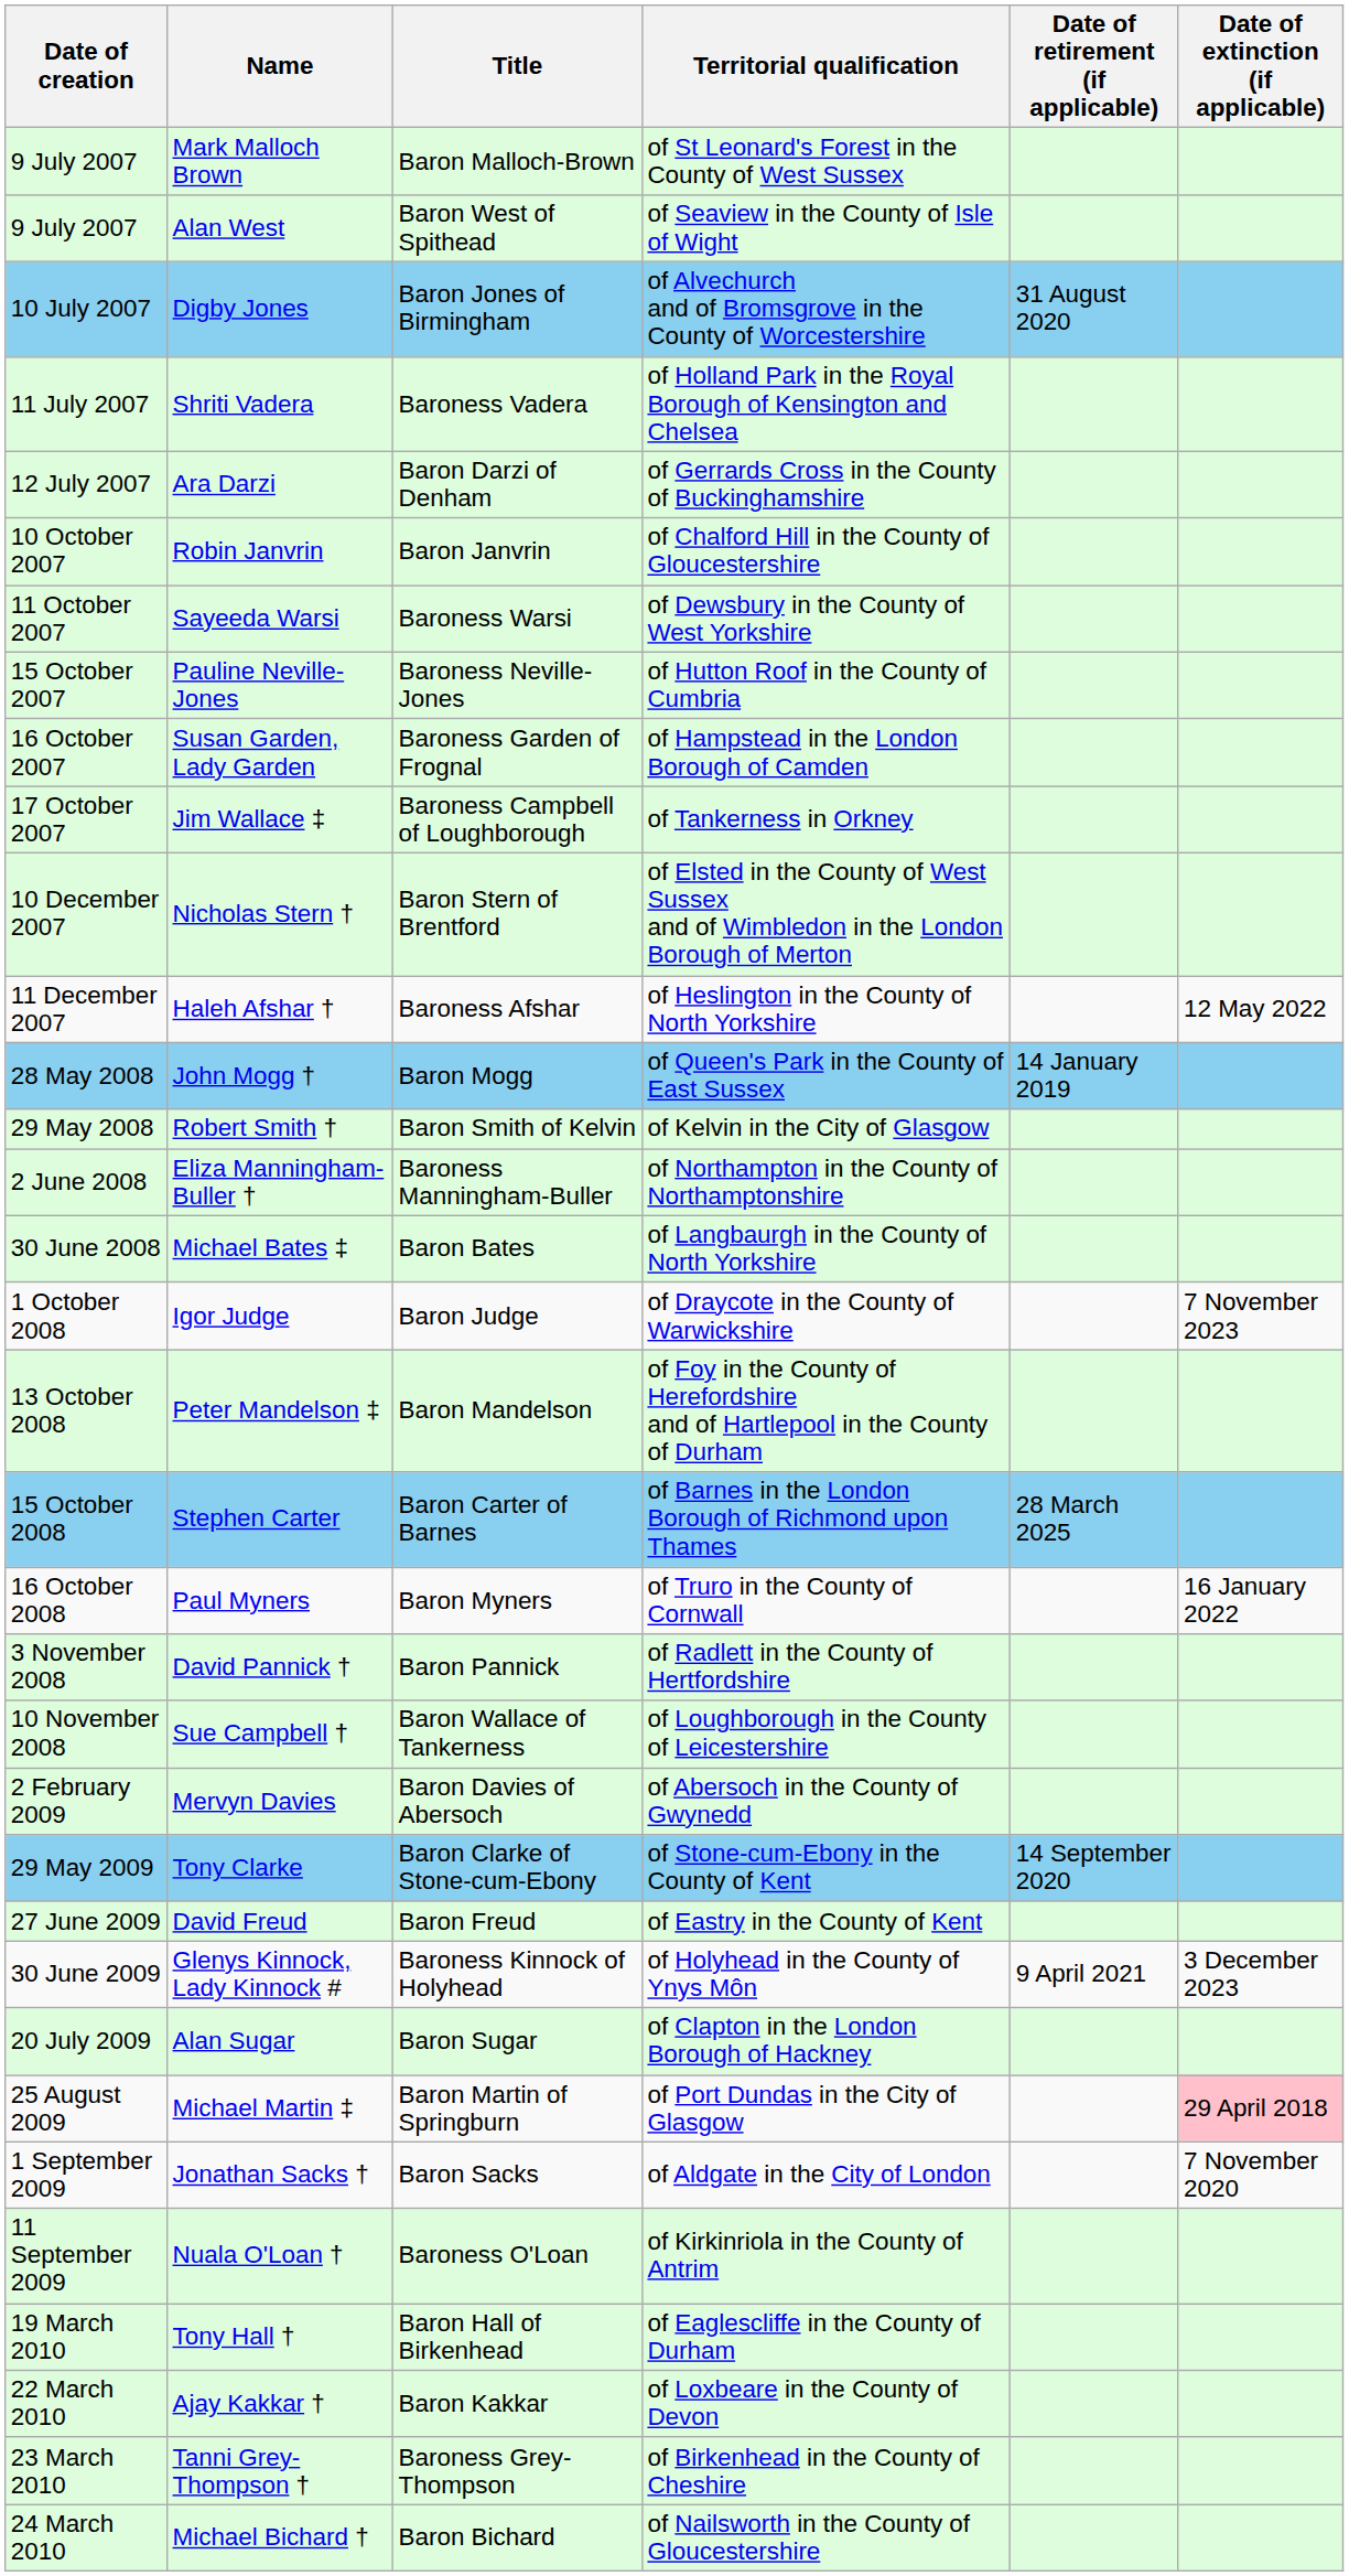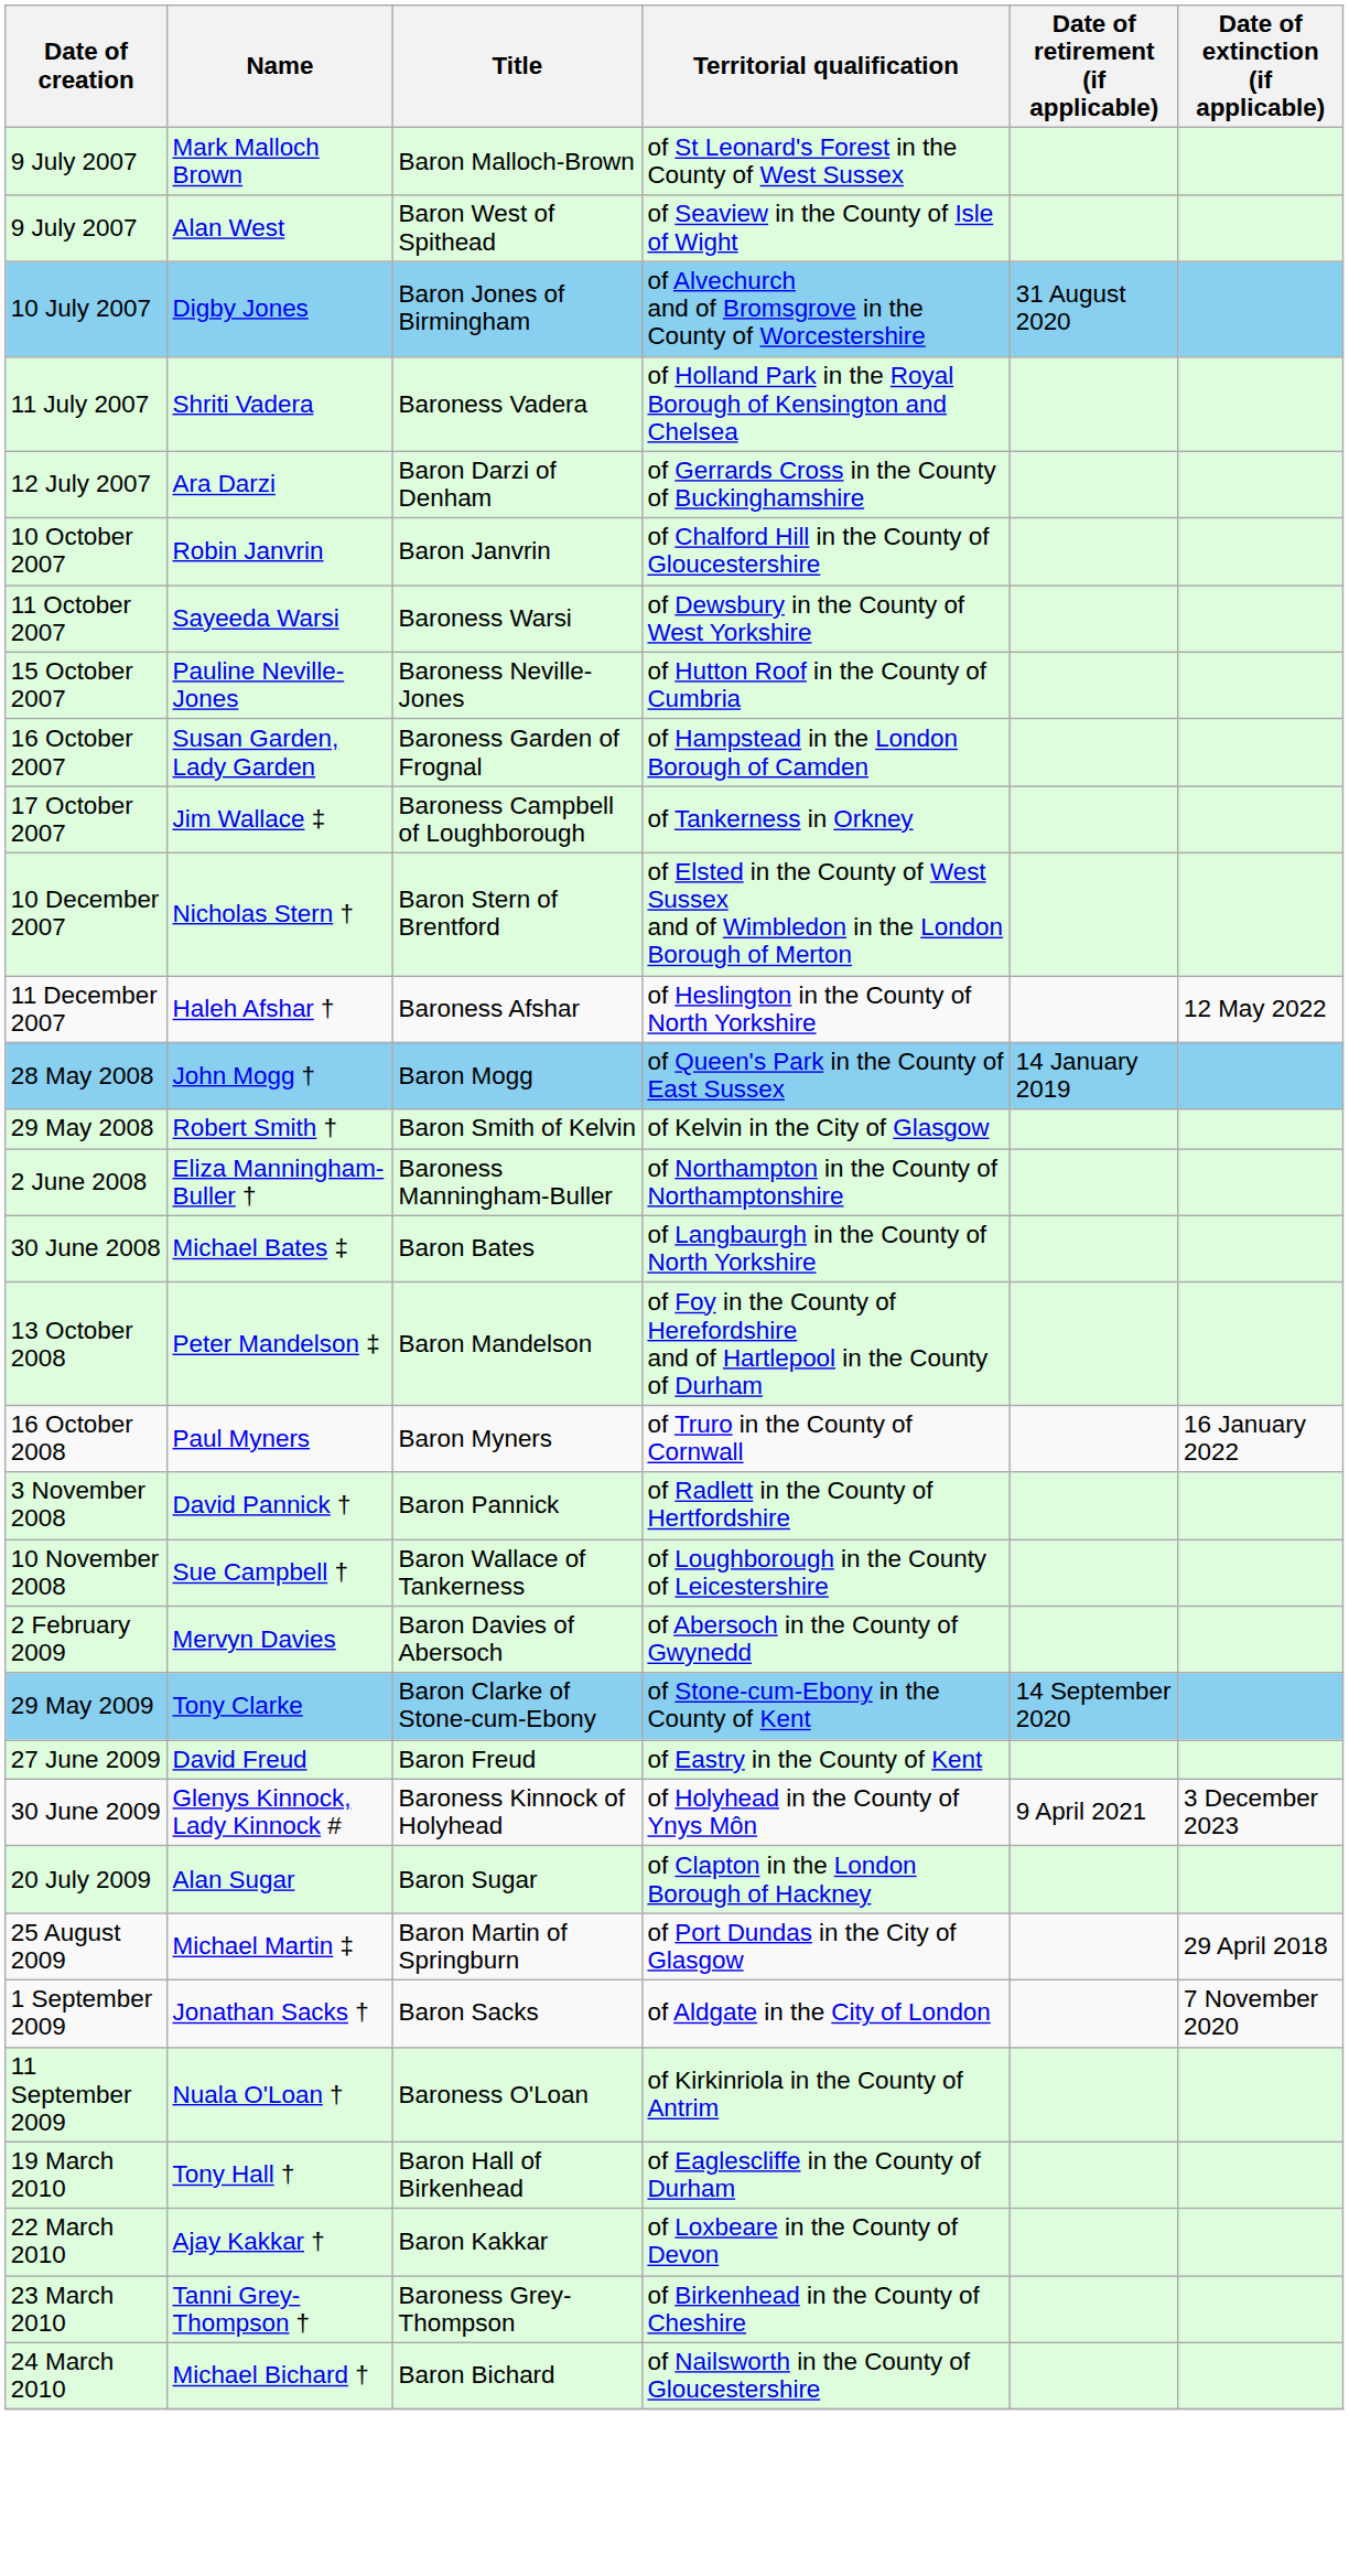 <table class="wikitable sortable sticky-header">
 <tr>
 <th>Date of creation</th>
 <th>Name</th>
 <th>Title</th>
 <th>Territorial qualification</th>
 <th>Date of retirement<br>(if applicable)</th>
 <th>Date of extinction<br>(if applicable)</th>
 </tr>
 <tr id="Baron" scope=row style="background:#DDFDDD">
 <td>9 July 2007</td>
 <td><a href='#'>Mark Malloch Brown</a></td>
 <td>Baron Malloch-Brown</td>
 <td>of <a href='#'>St Leonard's Forest</a> in the County of <a href='#'>West Sussex</a></td>
 <td></td>
 <td></td>
 </tr>
 <tr id="Baron" scope=row style="background:#DDFDDD">
 <td>9 July 2007</td>
 <td><a href='#'>Alan West</a></td>
 <td>Baron West of Spithead</td>
 <td>of <a href='#'>Seaview</a> in the County of <a href='#'>Isle of Wight</a></td>
 <td></td>
 <td></td>
 </tr>
 <tr id="Baron Jones of Birmingham" scope=row style="background:#89CFF0">
 <td>10 July 2007</td>
 <td><a href='#'>Digby Jones</a></td>
 <td>Baron Jones of Birmingham</td>
 <td>of <a href='#'>Alvechurch</a><br>and of <a href='#'>Bromsgrove</a> in the County of <a href='#'>Worcestershire</a></td>
 <td>31 August 2020 </td>
 <td></td>
 </tr>
 <tr id="Baron" scope=row style="background:#DDFDDD">
 <td>11 July 2007</td>
 <td><a href='#'>Shriti Vadera</a></td>
 <td>Baroness Vadera</td>
 <td>of <a href='#'>Holland Park</a> in the <a href='#'>Royal Borough of Kensington and Chelsea</a></td>
 <td></td>
 <td></td>
 </tr>
 <tr id="Baron" scope=row style="background:#DDFDDD">
 <td>12 July 2007</td>
 <td><a href='#'>Ara Darzi</a></td>
 <td>Baron Darzi of Denham</td>
 <td>of <a href='#'>Gerrards Cross</a> in the County of <a href='#'>Buckinghamshire</a></td>
 <td></td>
 <td></td>
 </tr>
 <tr id="Baron" scope=row style="background:#DDFDDD">
 <td>10 October 2007</td>
 <td><a href='#'>Robin Janvrin</a></td>
 <td>Baron Janvrin</td>
 <td>of <a href='#'>Chalford Hill</a> in the County of <a href='#'>Gloucestershire</a></td>
 <td></td>
 <td></td>
 </tr>
 <tr id="Baron" scope=row style="background:#DDFDDD">
 <td>11 October 2007</td>
 <td><a href='#'>Sayeeda Warsi</a></td>
 <td>Baroness Warsi</td>
 <td>of <a href='#'>Dewsbury</a> in the County of <a href='#'>West Yorkshire</a></td>
 <td></td>
 <td></td>
 </tr>
 <tr id="Baron" scope=row style="background:#DDFDDD">
 <td>15 October 2007</td>
 <td><a href='#'>Pauline Neville-Jones</a></td>
 <td>Baroness Neville-Jones</td>
 <td>of <a href='#'>Hutton Roof</a> in the County of <a href='#'>Cumbria</a></td>
 <td></td>
 <td></td>
 </tr>
 <tr id="Baron" scope=row style="background:#DDFDDD">
 <td>16 October 2007</td>
 <td><a href='#'>Susan Garden, Lady Garden</a> </td>
 <td>Baroness Garden of Frognal</td>
 <td>of <a href='#'>Hampstead</a> in the <a href='#'>London Borough of Camden</a></td>
 <td></td>
 <td></td>
 </tr>
 <tr id="Baron" scope=row style="background:#DDFDDD">
 <td>17 October 2007</td>
 <td><a href='#'>Jim Wallace</a> ‡</td>
 <td>Baroness Campbell of Loughborough</td>
 <td>of <a href='#'>Tankerness</a> in <a href='#'>Orkney</a></td>
 <td></td>
 <td></td>
 </tr>
 <tr id="Baron" scope=row style="background:#DDFDDD">
 <td>10 December 2007</td>
 <td><a href='#'>Nicholas Stern</a> †</td>
 <td>Baron Stern of Brentford</td>
 <td>of <a href='#'>Elsted</a> in the County of <a href='#'>West Sussex</a><br>and of <a href='#'>Wimbledon</a> in the <a href='#'>London Borough of Merton</a></td>
 <td></td>
 <td></td>
 </tr>
 <tr>
 <td>11 December 2007</td>
 <td><a href='#'>Haleh Afshar</a> †</td>
 <td>Baroness Afshar</td>
 <td>of <a href='#'>Heslington</a> in the County of <a href='#'>North Yorkshire</a></td>
 <td></td>
 <td>12 May 2022</td>
 </tr>
 <tr id="Baron Mogg" scope=row style="background:#89CFF0">
 <td>28 May 2008</td>
 <td><a href='#'>John Mogg</a> †</td>
 <td>Baron Mogg</td>
 <td>of <a href='#'>Queen's Park</a> in the County of <a href='#'>East Sussex</a></td>
 <td>14 January 2019 </td>
 <td></td>
 </tr>
 <tr id="Baron" scope=row style="background:#DDFDDD">
 <td>29 May 2008</td>
 <td><a href='#'>Robert Smith</a> †</td>
 <td>Baron Smith of Kelvin</td>
 <td>of Kelvin in the City of <a href='#'>Glasgow</a></td>
 <td></td>
 <td></td>
 </tr>
 <tr id="Baron" scope=row style="background:#DDFDDD">
 <td>2 June 2008</td>
 <td><a href='#'>Eliza Manningham-Buller</a> † </td>
 <td>Baroness Manningham-Buller</td>
 <td>of <a href='#'>Northampton</a> in the County of <a href='#'>Northamptonshire</a></td>
 <td></td>
 <td></td>
 </tr>
 <tr id="Baron" scope=row style="background:#DDFDDD">
 <td>30 June 2008</td>
 <td><a href='#'>Michael Bates</a> ‡</td>
 <td>Baron Bates</td>
 <td>of <a href='#'>Langbaurgh</a> in the County of <a href='#'>North Yorkshire</a></td>
 <td></td>
 <td></td>
 </tr>
-<tr>
-<td>1 October 2008</td>
-<td><a href='#'>Igor Judge</a></td>
-<td>Baron Judge</td>
-<td>of <a href='#'>Draycote</a> in the County of <a href='#'>Warwickshire</a></td>
-<td></td>
-<td>7 November 2023</td>
-</tr>
 <tr id="Baron" scope=row style="background:#DDFDDD">
 <td>13 October 2008</td>
 <td><a href='#'>Peter Mandelson</a> ‡</td>
 <td>Baron Mandelson</td>
 <td>of <a href='#'>Foy</a> in the County of <a href='#'>Herefordshire</a><br>and of <a href='#'>Hartlepool</a> in the County of <a href='#'>Durham</a></td>
 <td></td>
-<td></td>
-</tr>
-<tr id="Baron Carter of Barnes" scope=row style="background:#89CFF0">
-<td>15 October 2008</td>
-<td><a href='#'>Stephen Carter</a></td>
-<td>Baron Carter of Barnes</td>
-<td>of <a href='#'>Barnes</a> in the <a href='#'>London Borough of Richmond upon Thames</a></td>
-<td>28 March 2025 </td>
 <td></td>
 </tr>
 <tr>
 <td>16 October 2008</td>
 <td><a href='#'>Paul Myners</a></td>
 <td>Baron Myners</td>
 <td>of <a href='#'>Truro</a> in the County of <a href='#'>Cornwall</a></td>
 <td></td>
 <td>16 January 2022</td>
 </tr>
 <tr id="Baron" scope=row style="background:#DDFDDD">
 <td>3 November 2008</td>
 <td><a href='#'>David Pannick</a> †</td>
 <td>Baron Pannick</td>
 <td>of <a href='#'>Radlett</a> in the County of <a href='#'>Hertfordshire</a></td>
 <td></td>
 <td></td>
 </tr>
 <tr id="Baron" scope=row style="background:#DDFDDD">
 <td>10 November 2008</td>
 <td><a href='#'>Sue Campbell</a> †</td>
 <td>Baron Wallace of Tankerness</td>
 <td>of <a href='#'>Loughborough</a> in the County of <a href='#'>Leicestershire</a></td>
 <td></td>
 <td></td>
 </tr>
 <tr id="Baron" scope=row style="background:#DDFDDD">
 <td>2 February 2009</td>
 <td><a href='#'>Mervyn Davies</a></td>
 <td>Baron Davies of Abersoch</td>
 <td>of <a href='#'>Abersoch</a> in the County of <a href='#'>Gwynedd</a></td>
 <td></td>
 <td></td>
 </tr>
 <tr id="Baron Clarke of Stone-cum-Ebony" scope=row style="background:#89CFF0">
 <td>29 May 2009</td>
 <td><a href='#'>Tony Clarke</a></td>
 <td>Baron Clarke of Stone-cum-Ebony</td>
 <td>of <a href='#'>Stone-cum-Ebony</a> in the County of <a href='#'>Kent</a></td>
 <td>14 September 2020 </td>
 <td></td>
 </tr>
 <tr id="Baron" scope=row style="background:#DDFDDD">
 <td>27 June 2009</td>
 <td><a href='#'>David Freud</a></td>
 <td>Baron Freud</td>
 <td>of <a href='#'>Eastry</a> in the County of <a href='#'>Kent</a></td>
 <td></td>
 <td></td>
 </tr>
 <tr id="Baroness Kinnock of Holyhead" scope=row>
 <td>30 June 2009</td>
 <td><a href='#'>Glenys Kinnock, Lady Kinnock</a> # </td>
 <td>Baroness Kinnock of Holyhead</td>
 <td>of <a href='#'>Holyhead</a> in the County of <a href='#'>Ynys Môn</a></td>
 <td>9 April 2021 </td>
 <td>3 December 2023</td>
 </tr>
 <tr id="Baron" scope=row style="background:#DDFDDD">
 <td>20 July 2009</td>
 <td><a href='#'>Alan Sugar</a></td>
 <td>Baron Sugar</td>
 <td>of <a href='#'>Clapton</a> in the <a href='#'>London Borough of Hackney</a></td>
 <td></td>
 <td></td>
 </tr>
 <tr>
 <td>25 August 2009</td>
 <td><a href='#'>Michael Martin</a> ‡</td>
 <td>Baron Martin of Springburn</td>
 <td>of <a href='#'>Port Dundas</a> in the City of <a href='#'>Glasgow</a></td>
 <td></td>
-<td style="background: pink;">29 April 2018</td>
+<td>29 April 2018</td>
 </tr>
 <tr>
 <td>1 September 2009</td>
 <td><a href='#'>Jonathan Sacks</a> †</td>
 <td>Baron Sacks</td>
 <td>of <a href='#'>Aldgate</a> in the <a href='#'>City of London</a></td>
 <td></td>
 <td>7 November 2020</td>
 </tr>
 <tr id="Baron" scope=row style="background:#DDFDDD">
 <td>11 September 2009</td>
 <td><a href='#'>Nuala O'Loan</a> †</td>
 <td>Baroness O'Loan</td>
 <td>of Kirkinriola in the County of <a href='#'>Antrim</a></td>
 <td></td>
 <td></td>
 </tr>
 <tr id="Baron" scope=row style="background:#DDFDDD">
 <td>19 March 2010</td>
 <td><a href='#'>Tony Hall</a> †</td>
 <td>Baron Hall of Birkenhead</td>
 <td>of <a href='#'>Eaglescliffe</a> in the County of <a href='#'>Durham</a></td>
 <td></td>
 <td></td>
 </tr>
 <tr id="Baron" scope=row style="background:#DDFDDD">
 <td>22 March 2010</td>
 <td><a href='#'>Ajay Kakkar</a> †</td>
 <td>Baron Kakkar</td>
 <td>of <a href='#'>Loxbeare</a> in the County of <a href='#'>Devon</a></td>
 <td></td>
 <td></td>
 </tr>
 <tr id="Baron" scope=row style="background:#DDFDDD">
 <td>23 March 2010</td>
 <td><a href='#'>Tanni Grey-Thompson</a> †</td>
 <td>Baroness Grey-Thompson</td>
 <td>of <a href='#'>Birkenhead</a> in the County of <a href='#'>Cheshire</a></td>
 <td></td>
 <td></td>
 </tr>
 <tr id="Baron" scope=row style="background:#DDFDDD">
 <td>24 March 2010</td>
 <td><a href='#'>Michael Bichard</a> †</td>
 <td>Baron Bichard</td>
 <td>of <a href='#'>Nailsworth</a> in the County of <a href='#'>Gloucestershire</a></td>
 <td></td>
 <td></td>
 </tr>
 <tr>
 </tr>
 </table>
